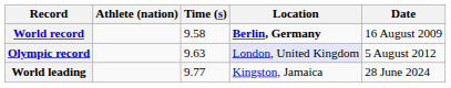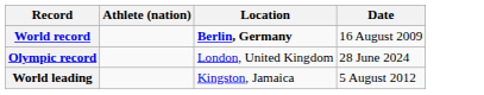 <table class="wikitable">
 <tr>
 <th scope="col">Record</th>
 <th scope="col">Athlete (nation)</th>
-<th scope="col">Time (<a href='#'>s</a>)</th>
 <th scope="col">Location</th>
 <th scope="col">Date</th>
 </tr>
 <tr>
 <th scope="row"><a href='#'>World record</a></th>
 <td></td>
-<td>9.58</td>
 <td><strong><a href='#'>Berlin</a>, Germany</strong></td>
 <td>16 August 2009</td>
 </tr>
 <tr>
 <th scope="row"><a href='#'>Olympic record</a></th>
 <td></td>
-<td>9.63</td>
-<td style="background: lavender;"><a href='#'>London</a>, United Kingdom</td>
-<td>5 August 2012</td>
+<td><a href='#'>London</a>, United Kingdom</td>
+<td>28 June 2024</td>
 </tr>
 <tr>
 <th scope="row">World leading</th>
 <td></td>
-<td>9.77</td>
 <td><a href='#'>Kingston</a>, Jamaica</td>
-<td>28 June 2024</td>
+<td>5 August 2012</td>
 </tr>
 </table>
